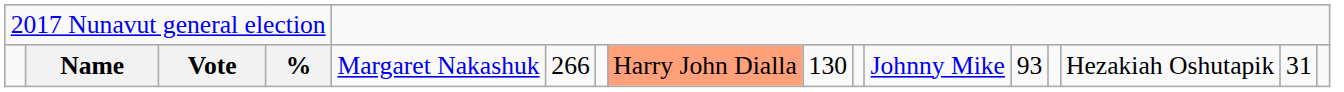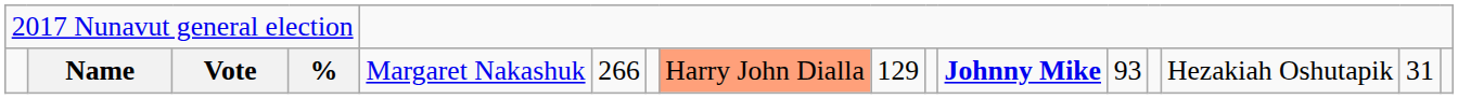 <table class="wikitable">
 <tr>
 <td colspan=4 align=center><a href='#'>2017 Nunavut general election</a></td>
 </tr>
 <tr>
 <td></td>
 <th><strong>Name </strong></th>
 <th><strong>Vote</strong></th>
 <th><strong>%</strong><br></th>
 <td><a href='#'>Margaret Nakashuk</a></td>
 <td>266</td>
 <td><br></td>
 <td style="background: lightsalmon;">Harry John Dialla</td>
-<td>130</td>
+<td>129</td>
 <td><br></td>
-<td><a href='#'>Johnny Mike</a></td>
+<td><strong><a href='#'>Johnny Mike</a></strong></td>
 <td>93</td>
 <td><br></td>
 <td>Hezakiah Oshutapik</td>
 <td>31</td>
 <td></td>
 </tr>
 </table>
